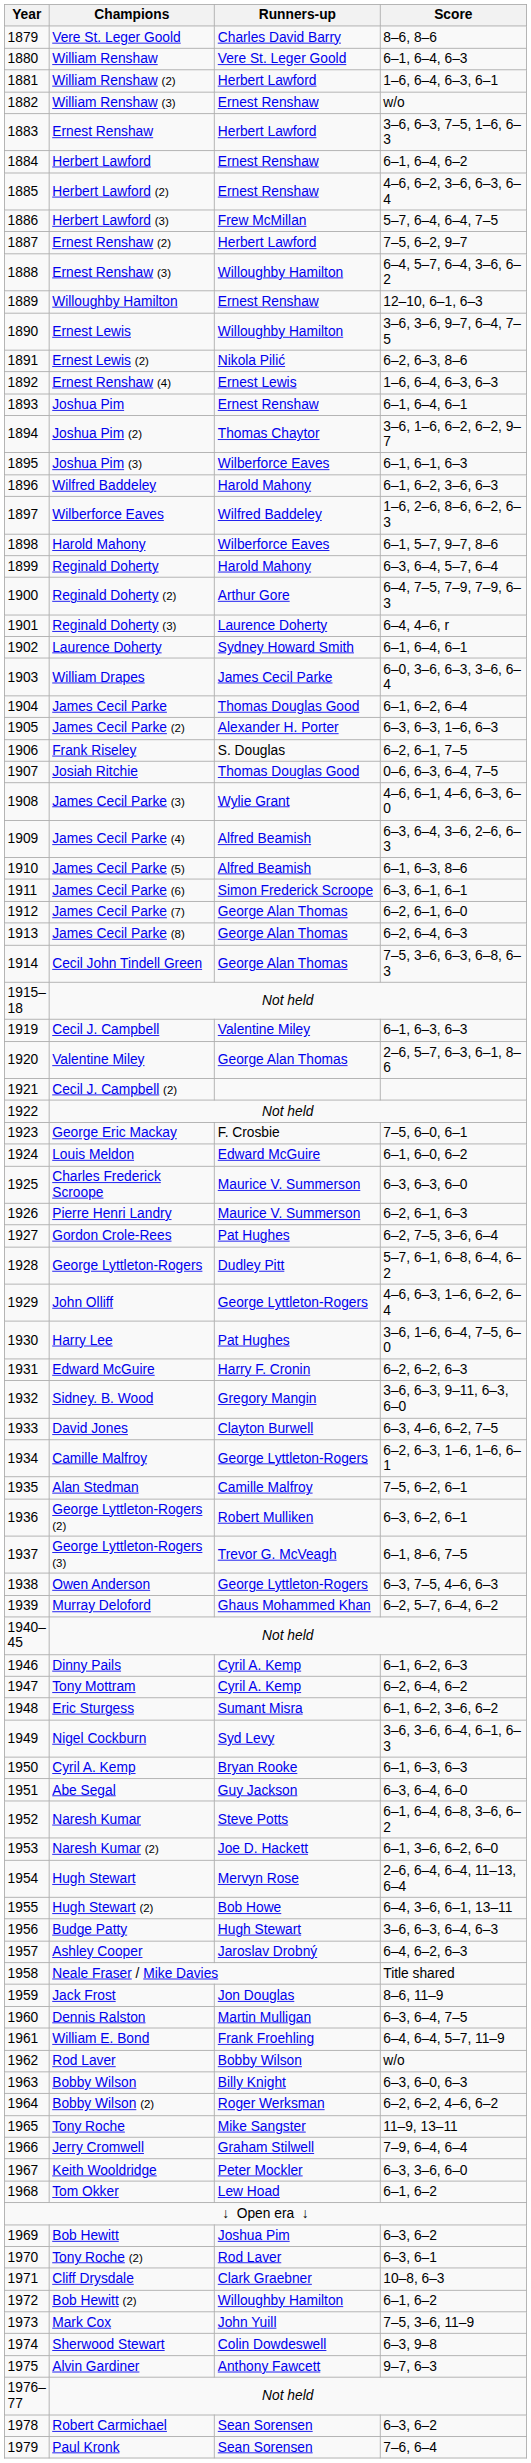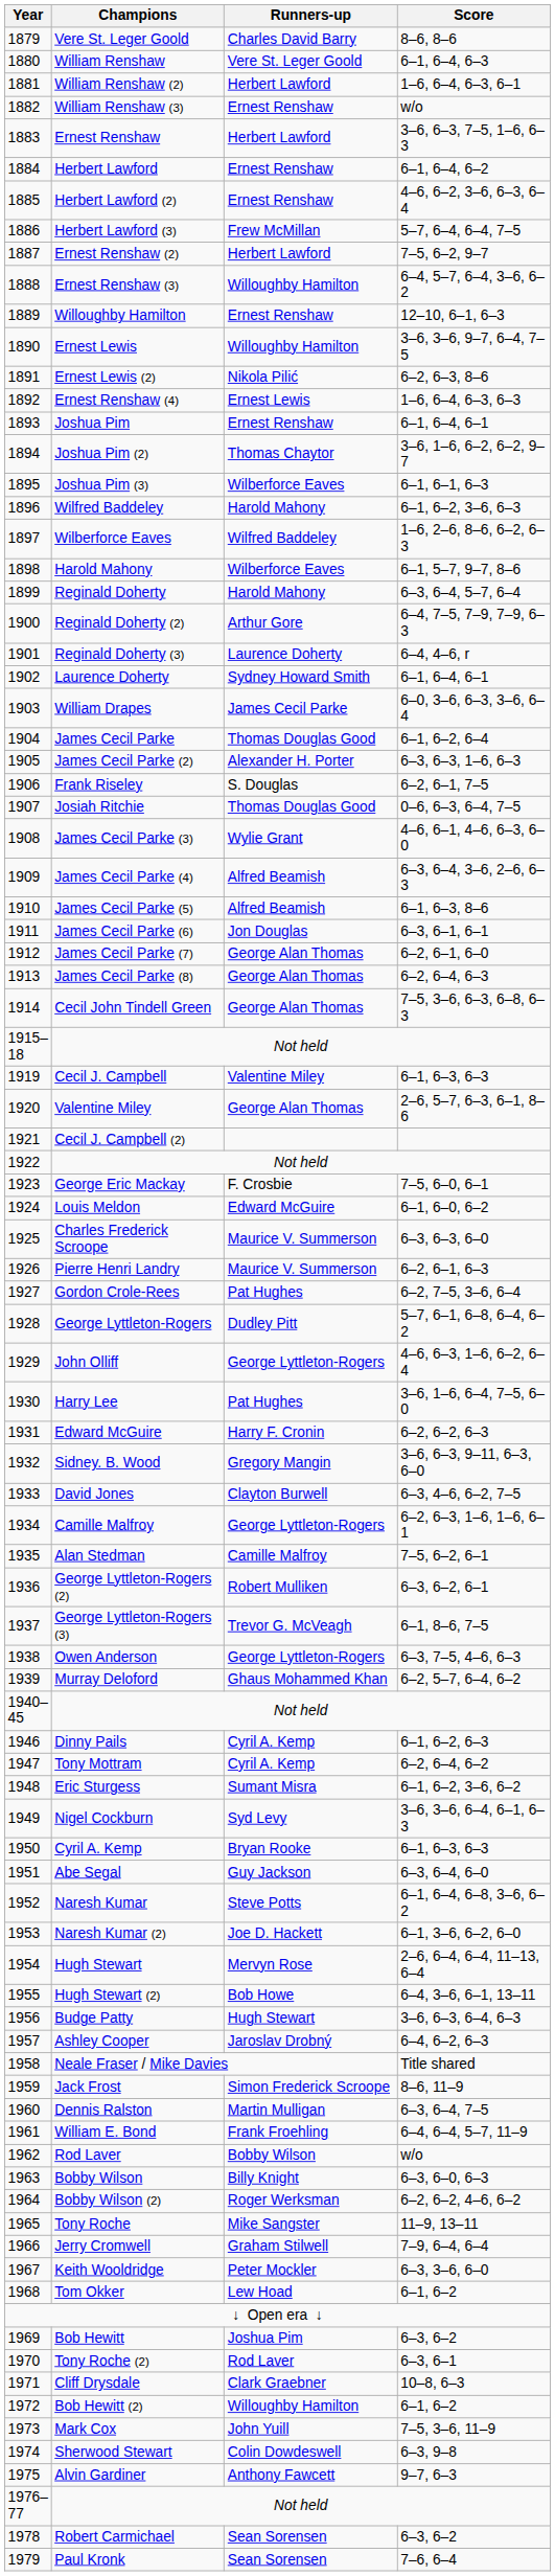 <table class="sortable wikitable">
 <tr>
 <th style="width:40px">Year</th>
 <th style="width:200px">Champions</th>
 <th style="width:200px">Runners-up</th>
 <th style="width:180px" class="unsortable">Score</th>
 </tr>
 <tr>
 <td>1879</td>
 <td> <a href='#'>Vere St. Leger Goold</a></td>
 <td> <a href='#'>Charles David Barry</a></td>
 <td>8–6, 8–6</td>
 </tr>
 <tr>
 <td>1880</td>
 <td> <a href='#'>William Renshaw</a></td>
 <td> <a href='#'>Vere St. Leger Goold</a></td>
 <td>6–1, 6–4, 6–3</td>
 </tr>
 <tr>
 <td>1881</td>
 <td> <a href='#'>William Renshaw</a> <small>(2)</small></td>
 <td> <a href='#'>Herbert Lawford</a></td>
 <td>1–6, 6–4, 6–3, 6–1</td>
 </tr>
 <tr>
 <td>1882</td>
 <td> <a href='#'>William Renshaw</a> <small>(3)</small></td>
 <td> <a href='#'>Ernest Renshaw</a></td>
 <td>w/o</td>
 </tr>
 <tr>
 <td>1883</td>
 <td> <a href='#'>Ernest Renshaw</a></td>
 <td> <a href='#'>Herbert Lawford</a></td>
 <td>3–6, 6–3, 7–5, 1–6, 6–3</td>
 </tr>
 <tr>
 <td>1884</td>
 <td> <a href='#'>Herbert Lawford</a></td>
 <td> <a href='#'>Ernest Renshaw</a></td>
 <td>6–1, 6–4, 6–2</td>
 </tr>
 <tr>
 <td>1885</td>
 <td> <a href='#'>Herbert Lawford</a> <small>(2)</small></td>
 <td> <a href='#'>Ernest Renshaw</a></td>
 <td>4–6, 6–2, 3–6, 6–3, 6–4</td>
 </tr>
 <tr>
 <td>1886</td>
 <td> <a href='#'>Herbert Lawford</a> <small>(3)</small></td>
 <td> <a href='#'>Frew McMillan</a></td>
 <td>5–7, 6–4, 6–4, 7–5</td>
 </tr>
 <tr>
 <td>1887</td>
 <td> <a href='#'>Ernest Renshaw</a> <small>(2)</small></td>
 <td> <a href='#'>Herbert Lawford</a></td>
 <td>7–5, 6–2, 9–7</td>
 </tr>
 <tr>
 <td>1888</td>
 <td> <a href='#'>Ernest Renshaw</a> <small>(3)</small></td>
 <td> <a href='#'>Willoughby Hamilton</a></td>
 <td>6–4, 5–7, 6–4, 3–6, 6–2</td>
 </tr>
 <tr>
 <td>1889</td>
 <td> <a href='#'>Willoughby Hamilton</a></td>
 <td> <a href='#'>Ernest Renshaw</a></td>
 <td>12–10, 6–1, 6–3</td>
 </tr>
 <tr>
 <td>1890</td>
 <td> <a href='#'>Ernest Lewis</a></td>
 <td> <a href='#'>Willoughby Hamilton</a></td>
 <td>3–6, 3–6, 9–7, 6–4, 7–5</td>
 </tr>
 <tr>
 <td>1891</td>
 <td> <a href='#'>Ernest Lewis</a> <small>(2)</small></td>
 <td> <a href='#'>Nikola Pilić</a></td>
 <td>6–2, 6–3, 8–6</td>
 </tr>
 <tr>
 <td>1892</td>
 <td> <a href='#'>Ernest Renshaw</a> <small>(4)</small></td>
 <td> <a href='#'>Ernest Lewis</a></td>
 <td>1–6, 6–4, 6–3, 6–3</td>
 </tr>
 <tr>
 <td>1893 </td>
 <td> <a href='#'>Joshua Pim</a></td>
 <td> <a href='#'>Ernest Renshaw</a></td>
 <td>6–1, 6–4, 6–1</td>
 </tr>
 <tr>
 <td>1894</td>
 <td> <a href='#'>Joshua Pim</a> <small>(2)</small></td>
 <td> <a href='#'>Thomas Chaytor</a></td>
 <td>3–6, 1–6, 6–2, 6–2, 9–7</td>
 </tr>
 <tr>
 <td>1895</td>
 <td> <a href='#'>Joshua Pim</a> <small>(3)</small></td>
 <td> <a href='#'>Wilberforce Eaves</a></td>
 <td>6–1, 6–1, 6–3</td>
 </tr>
 <tr>
 <td>1896</td>
 <td> <a href='#'>Wilfred Baddeley</a></td>
 <td> <a href='#'>Harold Mahony</a></td>
 <td>6–1, 6–2, 3–6, 6–3</td>
 </tr>
 <tr>
 <td>1897 </td>
 <td> <a href='#'>Wilberforce Eaves</a></td>
 <td> <a href='#'>Wilfred Baddeley</a></td>
 <td>1–6, 2–6, 8–6, 6–2, 6–3</td>
 </tr>
 <tr>
 <td>1898</td>
 <td> <a href='#'>Harold Mahony</a></td>
 <td> <a href='#'>Wilberforce Eaves</a></td>
 <td>6–1, 5–7, 9–7, 8–6</td>
 </tr>
 <tr>
 <td>1899</td>
 <td> <a href='#'>Reginald Doherty</a></td>
 <td> <a href='#'>Harold Mahony</a></td>
 <td>6–3, 6–4, 5–7, 6–4</td>
 </tr>
 <tr>
 <td>1900</td>
 <td> <a href='#'>Reginald Doherty</a> <small>(2)</small></td>
 <td> <a href='#'>Arthur Gore</a></td>
 <td>6–4, 7–5, 7–9, 7–9, 6–3</td>
 </tr>
 <tr>
 <td>1901</td>
 <td> <a href='#'>Reginald Doherty</a> <small>(3)</small></td>
 <td> <a href='#'>Laurence Doherty</a></td>
 <td>6–4, 4–6, r</td>
 </tr>
 <tr>
 <td>1902</td>
 <td> <a href='#'>Laurence Doherty</a></td>
 <td> <a href='#'>Sydney Howard Smith</a></td>
 <td>6–1, 6–4, 6–1</td>
 </tr>
 <tr>
 <td>1903</td>
 <td> <a href='#'>William Drapes</a></td>
 <td> <a href='#'>James Cecil Parke</a></td>
 <td>6–0, 3–6, 6–3, 3–6, 6–4</td>
 </tr>
 <tr>
 <td>1904</td>
 <td> <a href='#'>James Cecil Parke</a></td>
 <td> <a href='#'>Thomas Douglas Good</a></td>
 <td>6–1, 6–2, 6–4</td>
 </tr>
 <tr>
 <td>1905</td>
 <td> <a href='#'>James Cecil Parke</a> <small>(2)</small></td>
 <td> <a href='#'>Alexander H. Porter</a></td>
 <td>6–3, 6–3, 1–6, 6–3</td>
 </tr>
 <tr>
 <td>1906</td>
 <td> <a href='#'>Frank Riseley</a></td>
 <td>  S. Douglas</td>
 <td>6–2, 6–1, 7–5</td>
 </tr>
 <tr>
 <td>1907</td>
 <td> <a href='#'>Josiah Ritchie</a></td>
 <td> <a href='#'>Thomas Douglas Good</a></td>
 <td>0–6, 6–3, 6–4, 7–5</td>
 </tr>
 <tr>
 <td>1908</td>
 <td> <a href='#'>James Cecil Parke</a> <small>(3)</small></td>
 <td> <a href='#'>Wylie Grant</a></td>
 <td>4–6, 6–1, 4–6, 6–3, 6–0</td>
 </tr>
 <tr>
 <td>1909</td>
 <td> <a href='#'>James Cecil Parke</a> <small>(4)</small></td>
 <td> <a href='#'>Alfred Beamish</a></td>
 <td>6–3, 6–4, 3–6, 2–6, 6–3</td>
 </tr>
 <tr>
 <td>1910</td>
 <td> <a href='#'>James Cecil Parke</a> <small>(5)</small></td>
 <td> <a href='#'>Alfred Beamish</a></td>
 <td>6–1, 6–3, 8–6</td>
 </tr>
 <tr>
 <td>1911</td>
 <td> <a href='#'>James Cecil Parke</a> <small>(6)</small></td>
-<td> <a href='#'>Simon Frederick Scroope</a></td>
+<td> <a href='#'>Jon Douglas</a></td>
 <td>6–3, 6–1, 6–1</td>
 </tr>
 <tr>
 <td>1912</td>
 <td> <a href='#'>James Cecil Parke</a> <small>(7)</small></td>
 <td> <a href='#'>George Alan Thomas</a></td>
 <td>6–2, 6–1, 6–0</td>
 </tr>
 <tr>
 <td>1913</td>
 <td> <a href='#'>James Cecil Parke</a> <small>(8)</small></td>
 <td> <a href='#'>George Alan Thomas</a></td>
 <td>6–2, 6–4, 6–3</td>
 </tr>
 <tr>
 <td>1914</td>
 <td> <a href='#'>Cecil John Tindell Green</a></td>
 <td> <a href='#'>George Alan Thomas</a></td>
 <td>7–5, 3–6, 6–3, 6–8, 6–3</td>
 </tr>
 <tr>
 <td>1915–18</td>
 <td colspan="4"  style="text-align:center;"><em>Not held</em></td>
 </tr>
 <tr>
 <td>1919</td>
 <td> <a href='#'>Cecil J. Campbell</a></td>
 <td> <a href='#'>Valentine Miley</a></td>
 <td>6–1, 6–3, 6–3</td>
 </tr>
 <tr>
 <td>1920</td>
 <td> <a href='#'>Valentine Miley</a></td>
 <td> <a href='#'>George Alan Thomas</a></td>
 <td>2–6, 5–7, 6–3, 6–1, 8–6</td>
 </tr>
 <tr>
 <td>1921</td>
 <td> <a href='#'>Cecil J. Campbell</a> <small>(2)</small></td>
 <td></td>
 <td></td>
 </tr>
 <tr>
 <td>1922</td>
 <td colspan="3"  style="text-align:center;"><em>Not held</em></td>
 </tr>
 <tr>
 <td>1923</td>
 <td> <a href='#'>George Eric Mackay</a></td>
 <td> F. Crosbie</td>
 <td>7–5, 6–0, 6–1</td>
 </tr>
 <tr>
 <td>1924</td>
 <td> <a href='#'>Louis Meldon</a></td>
 <td> <a href='#'>Edward McGuire</a></td>
 <td>6–1, 6–0, 6–2</td>
 </tr>
 <tr>
 <td>1925</td>
 <td> <a href='#'>Charles Frederick Scroope</a></td>
 <td> <a href='#'>Maurice V. Summerson</a></td>
 <td>6–3, 6–3, 6–0</td>
 </tr>
 <tr>
 <td>1926</td>
 <td> <a href='#'>Pierre Henri Landry</a></td>
 <td> <a href='#'>Maurice V. Summerson</a></td>
 <td>6–2, 6–1, 6–3</td>
 </tr>
 <tr>
 <td>1927</td>
 <td> <a href='#'>Gordon Crole-Rees</a></td>
 <td> <a href='#'>Pat Hughes</a></td>
 <td>6–2, 7–5, 3–6, 6–4</td>
 </tr>
 <tr>
 <td>1928</td>
 <td> <a href='#'>George Lyttleton-Rogers</a></td>
 <td> <a href='#'>Dudley Pitt</a></td>
 <td>5–7, 6–1, 6–8, 6–4, 6–2</td>
 </tr>
 <tr>
 <td>1929</td>
 <td> <a href='#'>John Olliff</a></td>
 <td> <a href='#'>George Lyttleton-Rogers</a></td>
 <td>4–6, 6–3, 1–6, 6–2, 6–4</td>
 </tr>
 <tr>
 <td>1930</td>
 <td> <a href='#'>Harry Lee</a></td>
 <td> <a href='#'>Pat Hughes</a></td>
 <td>3–6, 1–6, 6–4, 7–5, 6–0</td>
 </tr>
 <tr>
 <td>1931</td>
 <td> <a href='#'>Edward McGuire</a></td>
 <td> <a href='#'>Harry F. Cronin</a></td>
 <td>6–2, 6–2, 6–3</td>
 </tr>
 <tr>
 <td>1932</td>
 <td> <a href='#'>Sidney. B. Wood</a></td>
 <td> <a href='#'>Gregory Mangin</a></td>
 <td>3–6, 6–3, 9–11, 6–3, 6–0</td>
 </tr>
 <tr>
 <td>1933</td>
 <td> <a href='#'>David Jones</a></td>
 <td> <a href='#'>Clayton Burwell</a></td>
 <td>6–3, 4–6, 6–2, 7–5</td>
 </tr>
 <tr>
 <td>1934</td>
 <td> <a href='#'>Camille Malfroy</a></td>
 <td> <a href='#'>George Lyttleton-Rogers</a></td>
 <td>6–2, 6–3, 1–6, 1–6, 6–1</td>
 </tr>
 <tr>
 <td>1935</td>
 <td> <a href='#'>Alan Stedman</a></td>
 <td> <a href='#'>Camille Malfroy</a></td>
 <td>7–5, 6–2, 6–1</td>
 </tr>
 <tr>
 <td>1936</td>
 <td> <a href='#'>George Lyttleton-Rogers</a> <small>(2)</small></td>
 <td> <a href='#'>Robert Mulliken</a></td>
 <td>6–3, 6–2, 6–1</td>
 </tr>
 <tr>
 <td>1937</td>
 <td> <a href='#'>George Lyttleton-Rogers</a> <small>(3)</small></td>
 <td> <a href='#'>Trevor G. McVeagh</a></td>
 <td>6–1, 8–6, 7–5</td>
 </tr>
 <tr>
 <td>1938</td>
 <td> <a href='#'>Owen Anderson</a></td>
 <td> <a href='#'>George Lyttleton-Rogers</a></td>
 <td>6–3, 7–5, 4–6, 6–3</td>
 </tr>
 <tr>
 <td>1939</td>
 <td> <a href='#'>Murray Deloford</a></td>
 <td> <a href='#'>Ghaus Mohammed Khan</a></td>
 <td>6–2, 5–7, 6–4, 6–2</td>
 </tr>
 <tr>
 <td>1940–45</td>
 <td colspan="4"  style="text-align:center;"><em>Not held</em></td>
 </tr>
 <tr>
 <td>1946</td>
 <td> <a href='#'>Dinny Pails</a></td>
 <td> <a href='#'>Cyril A. Kemp</a></td>
 <td>6–1, 6–2, 6–3</td>
 </tr>
 <tr>
 <td>1947</td>
 <td> <a href='#'>Tony Mottram</a></td>
 <td> <a href='#'>Cyril A. Kemp</a></td>
 <td>6–2, 6–4, 6–2</td>
 </tr>
 <tr>
 <td>1948</td>
 <td> <a href='#'>Eric Sturgess</a></td>
 <td> <a href='#'>Sumant Misra</a></td>
 <td>6–1, 6–2, 3–6, 6–2</td>
 </tr>
 <tr>
 <td>1949</td>
 <td> <a href='#'>Nigel Cockburn</a></td>
 <td> <a href='#'>Syd Levy</a></td>
 <td>3–6, 3–6, 6–4, 6–1, 6–3</td>
 </tr>
 <tr>
 <td>1950</td>
 <td> <a href='#'>Cyril A. Kemp</a></td>
 <td> <a href='#'>Bryan Rooke</a></td>
 <td>6–1, 6–3, 6–3</td>
 </tr>
 <tr>
 <td>1951</td>
 <td> <a href='#'>Abe Segal</a></td>
 <td> <a href='#'>Guy Jackson</a></td>
 <td>6–3, 6–4, 6–0</td>
 </tr>
 <tr>
 <td>1952</td>
 <td> <a href='#'>Naresh Kumar</a></td>
 <td> <a href='#'>Steve Potts</a></td>
 <td>6–1, 6–4, 6–8, 3–6, 6–2</td>
 </tr>
 <tr>
 <td>1953</td>
 <td> <a href='#'>Naresh Kumar</a> <small>(2)</small></td>
 <td> <a href='#'>Joe D. Hackett</a></td>
 <td>6–1, 3–6, 6–2, 6–0</td>
 </tr>
 <tr>
 <td>1954</td>
 <td> <a href='#'>Hugh Stewart</a></td>
 <td> <a href='#'>Mervyn Rose</a></td>
 <td>2–6, 6–4, 6–4, 11–13, 6–4</td>
 </tr>
 <tr>
 <td>1955</td>
 <td> <a href='#'>Hugh Stewart</a> <small>(2)</small></td>
 <td> <a href='#'>Bob Howe</a></td>
 <td>6–4, 3–6, 6–1, 13–11</td>
 </tr>
 <tr>
 <td>1956</td>
 <td> <a href='#'>Budge Patty</a></td>
 <td> <a href='#'>Hugh Stewart</a></td>
 <td>3–6, 6–3, 6–4, 6–3</td>
 </tr>
 <tr>
 <td>1957</td>
 <td> <a href='#'>Ashley Cooper</a></td>
 <td> <a href='#'>Jaroslav Drobný</a></td>
 <td>6–4, 6–2, 6–3</td>
 </tr>
 <tr>
 <td>1958</td>
 <td colspan=2> <a href='#'>Neale Fraser</a> / <a href='#'>Mike Davies</a></td>
 <td>Title shared</td>
 </tr>
 <tr>
 <td>1959</td>
 <td> <a href='#'>Jack Frost</a></td>
-<td> <a href='#'>Jon Douglas</a></td>
+<td> <a href='#'>Simon Frederick Scroope</a></td>
 <td>8–6, 11–9</td>
 </tr>
 <tr>
 <td>1960</td>
 <td> <a href='#'>Dennis Ralston</a></td>
 <td> <a href='#'>Martin Mulligan</a></td>
 <td>6–3, 6–4, 7–5</td>
 </tr>
 <tr>
 <td>1961</td>
 <td> <a href='#'>William E. Bond</a></td>
 <td> <a href='#'>Frank Froehling</a></td>
 <td>6–4, 6–4, 5–7, 11–9</td>
 </tr>
 <tr>
 <td>1962</td>
 <td> <a href='#'>Rod Laver</a></td>
 <td> <a href='#'>Bobby Wilson</a></td>
 <td>w/o</td>
 </tr>
 <tr>
 <td>1963</td>
 <td> <a href='#'>Bobby Wilson</a></td>
 <td> <a href='#'>Billy Knight</a></td>
 <td>6–3, 6–0, 6–3</td>
 </tr>
 <tr>
 <td>1964</td>
 <td> <a href='#'>Bobby Wilson</a> <small>(2)</small></td>
 <td> <a href='#'>Roger Werksman</a></td>
 <td>6–2, 6–2, 4–6, 6–2</td>
 </tr>
 <tr>
 <td>1965</td>
 <td> <a href='#'>Tony Roche</a></td>
 <td> <a href='#'>Mike Sangster</a></td>
 <td>11–9, 13–11</td>
 </tr>
 <tr>
 <td>1966</td>
 <td> <a href='#'>Jerry Cromwell</a></td>
 <td> <a href='#'>Graham Stilwell</a></td>
 <td>7–9, 6–4, 6–4</td>
 </tr>
 <tr>
 <td>1967</td>
 <td> <a href='#'>Keith Wooldridge</a></td>
 <td> <a href='#'>Peter Mockler</a></td>
 <td>6–3, 3–6, 6–0</td>
 </tr>
 <tr>
 <td>1968</td>
 <td> <a href='#'>Tom Okker</a></td>
 <td> <a href='#'>Lew Hoad</a></td>
 <td>6–1, 6–2</td>
 </tr>
 <tr>
 <td colspan="4" align="center">↓  Open era  ↓</td>
 </tr>
 <tr>
 <td>1969</td>
 <td> <a href='#'>Bob Hewitt</a></td>
 <td> <a href='#'>Joshua Pim</a></td>
 <td>6–3, 6–2</td>
 </tr>
 <tr>
 <td>1970</td>
 <td> <a href='#'>Tony Roche</a> <small>(2)</small></td>
 <td> <a href='#'>Rod Laver</a></td>
 <td>6–3, 6–1</td>
 </tr>
 <tr>
 <td>1971</td>
 <td> <a href='#'>Cliff Drysdale</a></td>
 <td> <a href='#'>Clark Graebner</a></td>
 <td>10–8, 6–3</td>
 </tr>
 <tr>
 <td>1972</td>
 <td> <a href='#'>Bob Hewitt</a> <small>(2)</small></td>
 <td> <a href='#'>Willoughby Hamilton</a></td>
 <td>6–1, 6–2</td>
 </tr>
 <tr>
 <td>1973</td>
 <td> <a href='#'>Mark Cox</a></td>
 <td> <a href='#'>John Yuill</a></td>
 <td>7–5, 3–6, 11–9</td>
 </tr>
 <tr>
 <td>1974</td>
 <td> <a href='#'>Sherwood Stewart</a></td>
 <td> <a href='#'>Colin Dowdeswell</a></td>
 <td>6–3, 9–8</td>
 </tr>
 <tr>
 <td>1975</td>
 <td> <a href='#'>Alvin Gardiner</a></td>
 <td> <a href='#'>Anthony Fawcett</a></td>
 <td>9–7, 6–3</td>
 </tr>
 <tr>
 <td>1976–77</td>
 <td colspan="4"  style="text-align:center;"><em>Not held</em></td>
 </tr>
 <tr>
 <td>1978</td>
 <td> <a href='#'>Robert Carmichael</a></td>
 <td> <a href='#'>Sean Sorensen</a></td>
 <td>6–3, 6–2</td>
 </tr>
 <tr>
 <td>1979</td>
 <td> <a href='#'>Paul Kronk</a></td>
 <td> <a href='#'>Sean Sorensen</a></td>
 <td>7–6, 6–4</td>
 </tr>
 </table>
